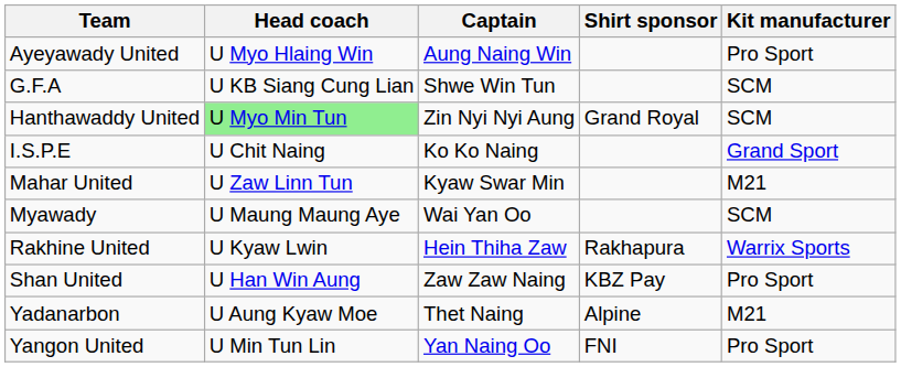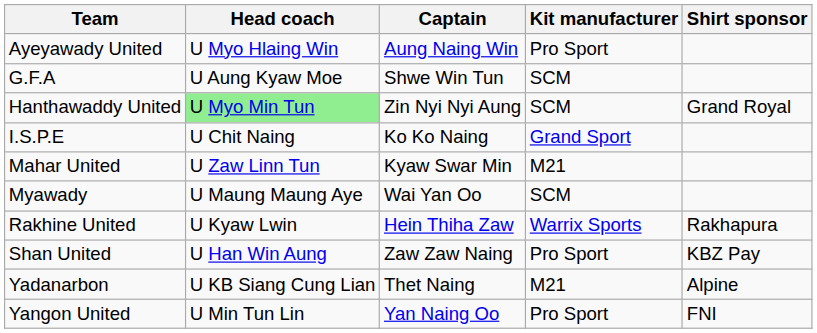 <table class="wikitable sortable" style="text-align: left;">
 <tr>
 <th>Team</th>
 <th>Head coach</th>
 <th>Captain</th>
+<th>Kit manufacturer</th>
 <th>Shirt sponsor</th>
-<th>Kit manufacturer</th>
 </tr>
 <tr>
 <td>Ayeyawady United</td>
 <td> U <a href='#'>Myo Hlaing Win</a></td>
 <td> <a href='#'>Aung Naing Win</a></td>
+<td> Pro Sport</td>
 <td></td>
-<td> Pro Sport</td>
 </tr>
 <tr>
 <td>G.F.A</td>
-<td> U KB Siang Cung Lian</td>
+<td>  U Aung Kyaw Moe</td>
 <td> Shwe Win Tun</td>
+<td> SCM</td>
 <td></td>
-<td> SCM</td>
 </tr>
 <tr>
 <td>Hanthawaddy United</td>
 <td style="background: lightgreen;"> U <a href='#'>Myo Min Tun</a></td>
 <td> Zin Nyi Nyi Aung</td>
+<td>  SCM</td>
 <td> Grand Royal</td>
-<td>  SCM</td>
 </tr>
 <tr>
 <td>I.S.P.E</td>
 <td>  U Chit Naing</td>
 <td> Ko Ko Naing</td>
+<td>  <a href='#'>Grand Sport</a></td>
 <td></td>
-<td>  <a href='#'>Grand Sport</a></td>
 </tr>
 <tr>
 <td>Mahar United</td>
 <td>  U <a href='#'>Zaw Linn Tun</a></td>
 <td>  Kyaw Swar Min</td>
+<td> M21</td>
 <td></td>
-<td> M21</td>
 </tr>
 <tr>
 <td>Myawady</td>
 <td>  U Maung Maung Aye</td>
 <td>  Wai Yan Oo</td>
+<td>  SCM</td>
 <td></td>
-<td>  SCM</td>
 </tr>
 <tr>
 <td>Rakhine United</td>
 <td>  U Kyaw Lwin</td>
 <td> <a href='#'>Hein Thiha Zaw</a></td>
+<td> <a href='#'>Warrix Sports</a></td>
 <td> Rakhapura</td>
-<td> <a href='#'>Warrix Sports</a></td>
 </tr>
 <tr>
 <td>Shan United</td>
 <td>  U <a href='#'>Han Win Aung</a></td>
 <td> Zaw Zaw Naing</td>
+<td> Pro Sport</td>
 <td> KBZ Pay</td>
-<td> Pro Sport</td>
 </tr>
 <tr>
 <td>Yadanarbon</td>
-<td>  U Aung Kyaw Moe</td>
+<td> U KB Siang Cung Lian</td>
 <td>  Thet Naing</td>
+<td>  M21</td>
 <td> Alpine</td>
-<td>  M21</td>
 </tr>
 <tr>
 <td>Yangon United</td>
 <td>  U Min Tun Lin</td>
 <td> <a href='#'>Yan Naing Oo</a></td>
+<td> Pro Sport</td>
 <td> FNI</td>
-<td> Pro Sport</td>
 </tr>
 </table>
